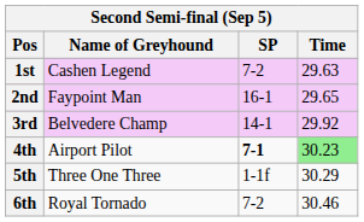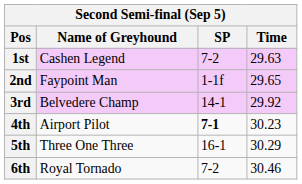 <table class="wikitable">
 <tr>
 <th colspan="6">Second Semi-final (Sep 5)</th>
 </tr>
 <tr>
 <th width=30>Pos</th>
 <th width=180>Name of Greyhound</th>
 <th width=50>SP</th>
 <th width=50>Time</th>
 </tr>
 <tr style="background: #f4caf9;">
 <th>1st</th>
 <td>Cashen Legend</td>
 <td>7-2</td>
 <td>29.63</td>
 </tr>
 <tr style="background: #f4caf9;">
 <th>2nd</th>
 <td>Faypoint Man</td>
-<td>16-1</td>
+<td>1-1f</td>
 <td>29.65</td>
 </tr>
 <tr style="background: #f4caf9;">
 <th>3rd</th>
 <td>Belvedere Champ</td>
 <td>14-1</td>
 <td>29.92</td>
 </tr>
 <tr>
 <th>4th</th>
 <td>Airport Pilot</td>
 <td><strong>7-1</strong></td>
-<td style="background: lightgreen;">30.23</td>
+<td>30.23</td>
 </tr>
 <tr>
 <th>5th</th>
 <td>Three One Three</td>
-<td>1-1f</td>
+<td>16-1</td>
 <td>30.29</td>
 </tr>
 <tr>
 <th>6th</th>
 <td>Royal Tornado</td>
 <td>7-2</td>
 <td>30.46</td>
 </tr>
 </table>
